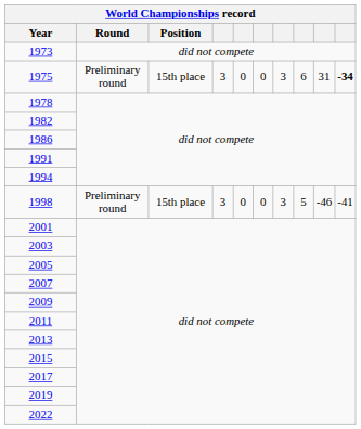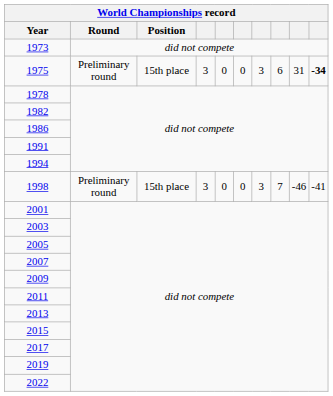 <table class="wikitable" style="text-align: center;">
 <tr>
 <th colspan=11><a href='#'>World Championships</a> record</th>
 </tr>
 <tr>
 <th style="width:90px;">Year</th>
 <th style="width:90px;">Round</th>
 <th style="width:80px;">Position</th>
 <th style="width:20px;"></th>
 <th style="width:20px;"></th>
 <th style="width:20px;"></th>
 <th style="width:20px;"></th>
 <th style="width:20px;"></th>
 <th style="width:20px;"></th>
 <th style="width:20px;"></th>
 </tr>
 <tr>
 <td> <a href='#'>1973</a></td>
 <td Colspan=10><em>did not compete</em></td>
 </tr>
 <tr>
 <td> <a href='#'>1975</a></td>
 <td>Preliminary round</td>
 <td>15th place</td>
 <td>3</td>
 <td>0</td>
 <td>0</td>
 <td>3</td>
 <td>6</td>
 <td>31</td>
 <td><strong>-34</strong></td>
 </tr>
 <tr>
 <td> <a href='#'>1978</a></td>
 <td rowspan=5 colspan=10><em>did not compete</em></td>
 </tr>
 <tr>
 <td> <a href='#'>1982</a></td>
 </tr>
 <tr>
 <td> <a href='#'>1986</a></td>
 </tr>
 <tr>
 <td> <a href='#'>1991</a></td>
 </tr>
 <tr>
 <td> <a href='#'>1994</a></td>
 </tr>
 <tr>
 <td> <a href='#'>1998</a></td>
 <td>Preliminary round</td>
 <td>15th place</td>
 <td>3</td>
 <td>0</td>
 <td>0</td>
 <td>3</td>
-<td>5</td>
+<td>7</td>
 <td>-46</td>
 <td>-41</td>
 </tr>
 <tr>
 <td> <a href='#'>2001</a></td>
 <td rowspan=11 colspan=10><em>did not compete</em></td>
 </tr>
 <tr>
 <td> <a href='#'>2003</a></td>
 </tr>
 <tr>
 <td> <a href='#'>2005</a></td>
 </tr>
 <tr>
 <td> <a href='#'>2007</a></td>
 </tr>
 <tr>
 <td> <a href='#'>2009</a></td>
 </tr>
 <tr>
 <td> <a href='#'>2011</a></td>
 </tr>
 <tr>
 <td> <a href='#'>2013</a></td>
 </tr>
 <tr>
 <td> <a href='#'>2015</a></td>
 </tr>
 <tr>
 <td> <a href='#'>2017</a></td>
 </tr>
 <tr>
 <td> <a href='#'>2019</a></td>
 </tr>
 <tr>
 <td> <a href='#'>2022</a></td>
 </tr>
 </table>
